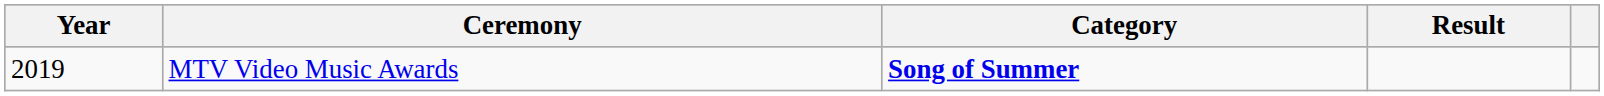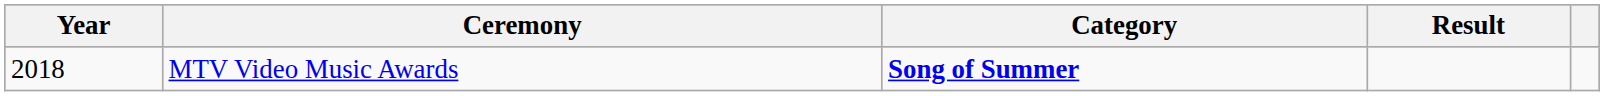 <table class="wikitable sortable plainrowheaders" style="width: 60%;">
 <tr>
 <th scope="col">Year</th>
 <th scope="col">Ceremony</th>
 <th scope="col">Category</th>
 <th scope="col">Result</th>
 <th scope="col" class="unsortable"></th>
 </tr>
 <tr>
-<td>2019</td>
+<td>2018</td>
 <td><a href='#'>MTV Video Music Awards</a></td>
 <td><strong><a href='#'>Song of Summer</a></strong></td>
 <td></td>
 <td style="text-align:center;"></td>
 </tr>
 </table>
